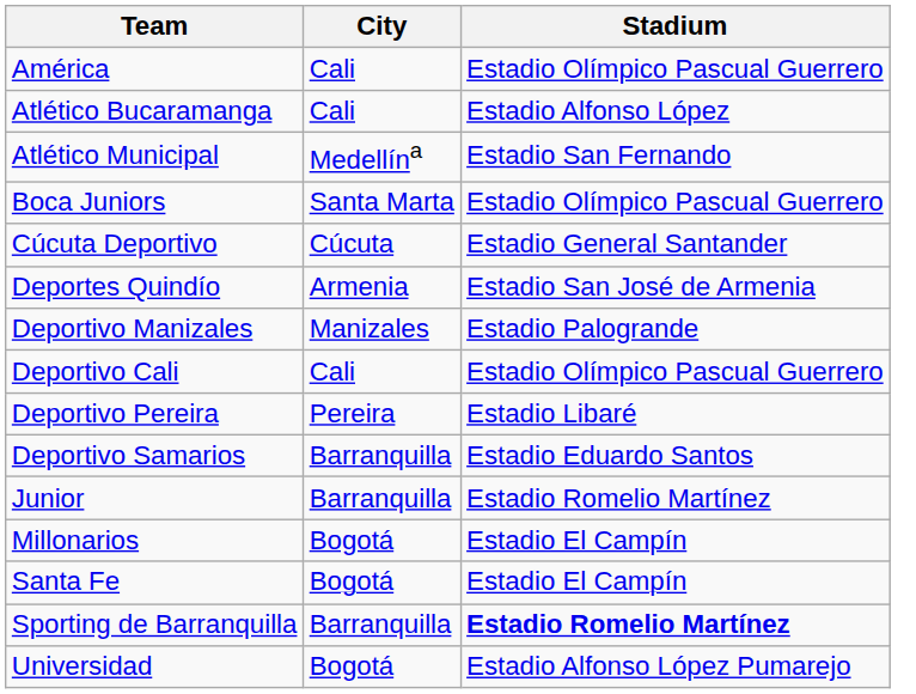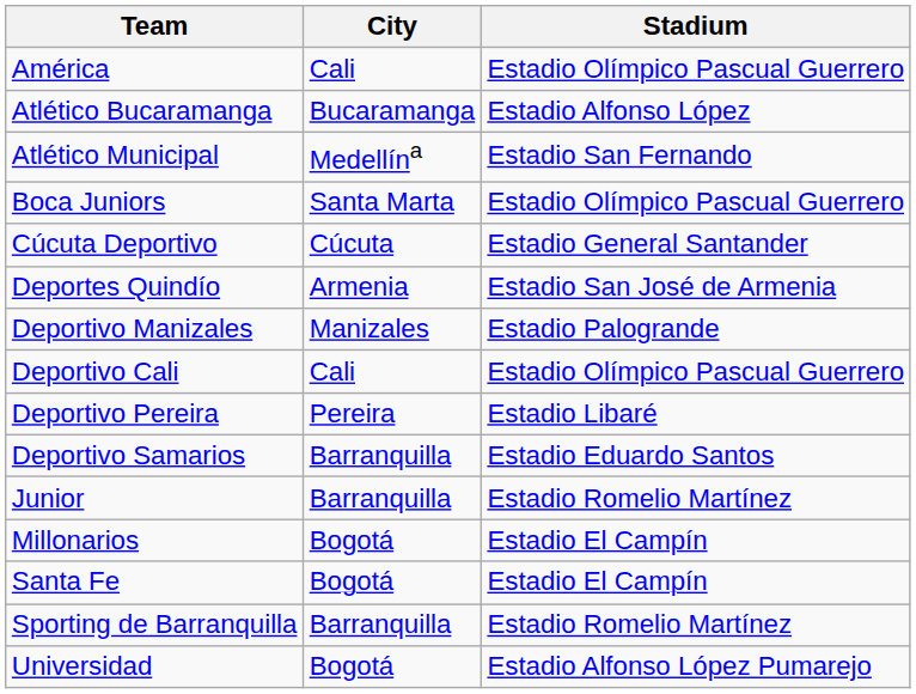 <table class="wikitable sortable">
 <tr>
 <th>Team</th>
 <th>City</th>
 <th>Stadium</th>
 </tr>
 <tr>
 <td><a href='#'>América</a></td>
 <td><a href='#'>Cali</a></td>
 <td><a href='#'>Estadio Olímpico Pascual Guerrero</a></td>
 </tr>
 <tr>
 <td><a href='#'>Atlético Bucaramanga</a></td>
-<td><a href='#'>Cali</a></td>
+<td><a href='#'>Bucaramanga</a></td>
 <td><a href='#'>Estadio Alfonso López</a></td>
 </tr>
 <tr>
 <td><a href='#'>Atlético Municipal</a></td>
 <td><a href='#'>Medellín</a><sup>a</sup></td>
 <td><a href='#'>Estadio San Fernando</a></td>
 </tr>
 <tr>
 <td><a href='#'>Boca Juniors</a></td>
 <td><a href='#'>Santa Marta</a></td>
 <td><a href='#'>Estadio Olímpico Pascual Guerrero</a></td>
 </tr>
 <tr>
 <td><a href='#'>Cúcuta Deportivo</a></td>
 <td><a href='#'>Cúcuta</a></td>
 <td><a href='#'>Estadio General Santander</a></td>
 </tr>
 <tr>
 <td><a href='#'>Deportes Quindío</a></td>
 <td><a href='#'>Armenia</a></td>
 <td><a href='#'>Estadio San José de Armenia</a></td>
 </tr>
 <tr>
 <td><a href='#'>Deportivo Manizales</a></td>
 <td><a href='#'>Manizales</a></td>
 <td><a href='#'>Estadio Palogrande</a></td>
 </tr>
 <tr>
 <td><a href='#'>Deportivo Cali</a></td>
 <td><a href='#'>Cali</a></td>
 <td><a href='#'>Estadio Olímpico Pascual Guerrero</a></td>
 </tr>
 <tr>
 <td><a href='#'>Deportivo Pereira</a></td>
 <td><a href='#'>Pereira</a></td>
 <td><a href='#'>Estadio Libaré</a></td>
 </tr>
 <tr>
 <td><a href='#'>Deportivo Samarios</a></td>
 <td><a href='#'>Barranquilla</a></td>
 <td><a href='#'>Estadio Eduardo Santos</a></td>
 </tr>
 <tr>
 <td><a href='#'>Junior</a></td>
 <td><a href='#'>Barranquilla</a></td>
 <td><a href='#'>Estadio Romelio Martínez</a></td>
 </tr>
 <tr>
 <td><a href='#'>Millonarios</a></td>
 <td><a href='#'>Bogotá</a></td>
 <td><a href='#'>Estadio El Campín</a></td>
 </tr>
 <tr>
 <td><a href='#'>Santa Fe</a></td>
 <td><a href='#'>Bogotá</a></td>
 <td><a href='#'>Estadio El Campín</a></td>
 </tr>
 <tr>
 <td><a href='#'>Sporting de Barranquilla</a></td>
 <td><a href='#'>Barranquilla</a></td>
-<td><strong><a href='#'>Estadio Romelio Martínez</a></strong></td>
+<td><a href='#'>Estadio Romelio Martínez</a></td>
 </tr>
 <tr>
 <td><a href='#'>Universidad</a></td>
 <td><a href='#'>Bogotá</a></td>
 <td><a href='#'>Estadio Alfonso López Pumarejo</a></td>
 </tr>
 </table>
